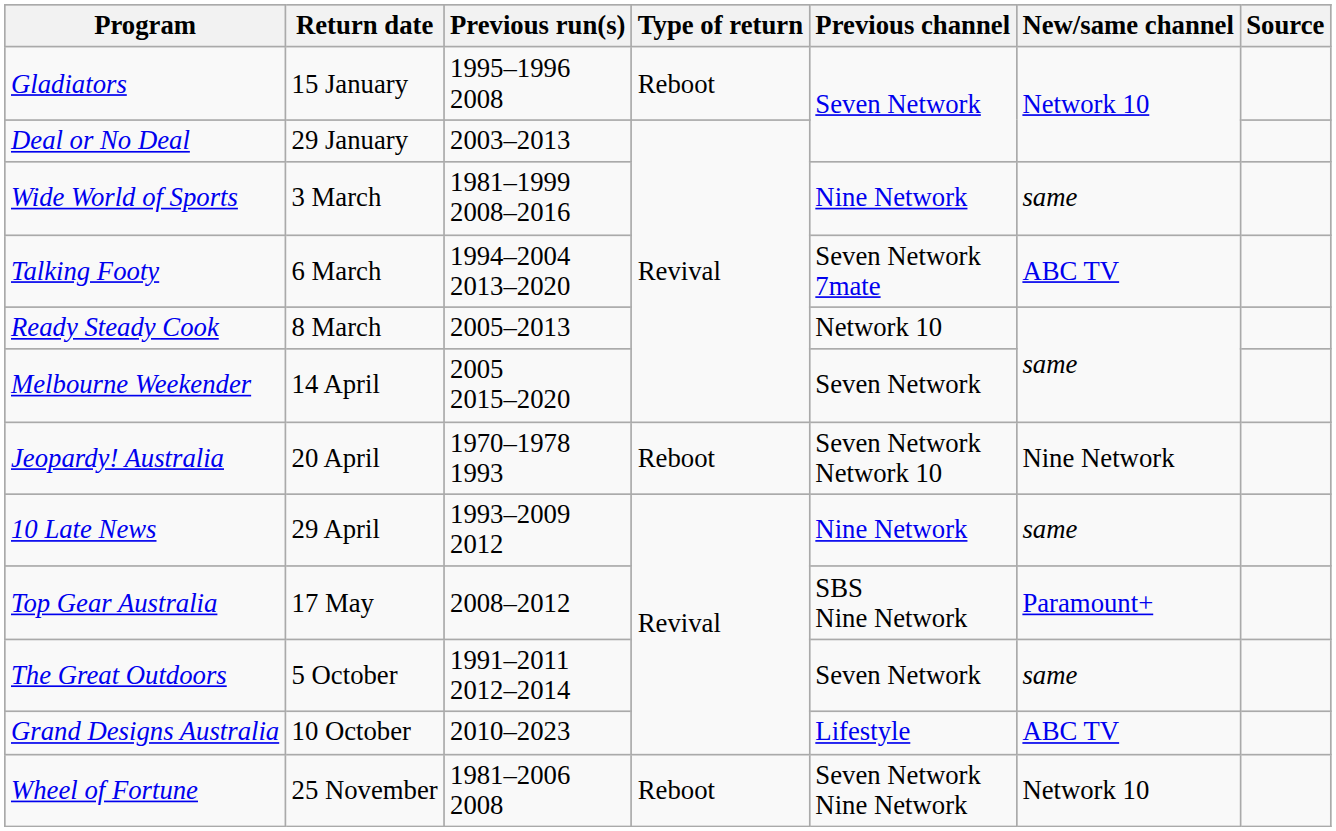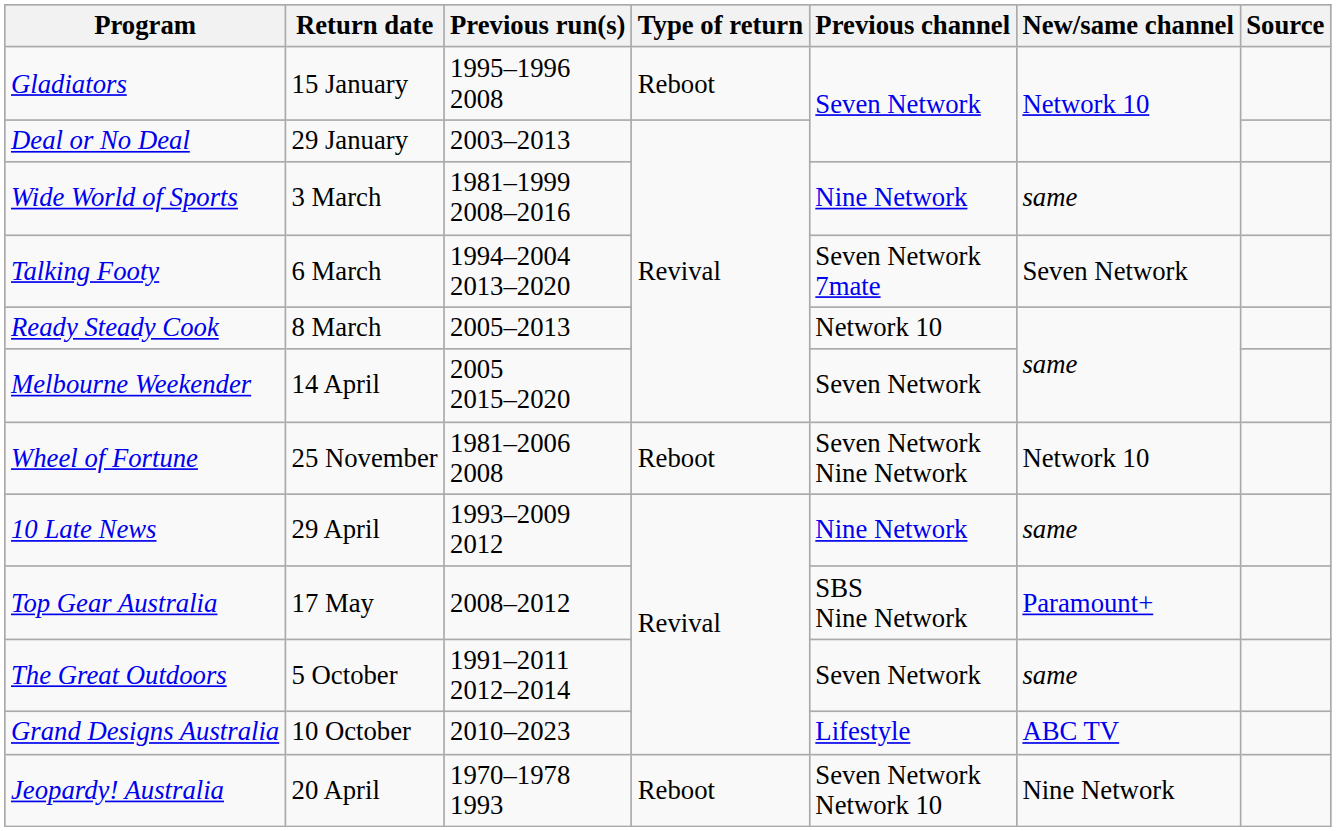 <table class="wikitable sortable">
 <tr>
 <th>Program</th>
 <th>Return date</th>
 <th>Previous run(s)</th>
 <th>Type of return</th>
 <th>Previous channel</th>
 <th>New/same channel</th>
 <th>Source</th>
 </tr>
 <tr>
 <td><em><a href='#'>Gladiators</a></em></td>
 <td>15 January</td>
 <td>1995–1996<br>2008</td>
 <td>Reboot</td>
 <td rowspan=2><a href='#'>Seven Network</a></td>
 <td rowspan=2><a href='#'>Network 10</a></td>
 <td></td>
 </tr>
 <tr>
 <td><em><a href='#'>Deal or No Deal</a></em></td>
 <td>29 January</td>
 <td>2003–2013</td>
 <td rowspan=5>Revival</td>
 <td></td>
 </tr>
 <tr>
 <td><em><a href='#'>Wide World of Sports</a></em></td>
 <td>3 March</td>
 <td>1981–1999<br>2008–2016</td>
 <td><a href='#'>Nine Network</a></td>
 <td><em>same</em></td>
 <td></td>
 </tr>
 <tr>
 <td><em><a href='#'>Talking Footy</a></em></td>
 <td>6 March</td>
 <td>1994–2004<br>2013–2020</td>
 <td>Seven Network<br><a href='#'>7mate</a></td>
-<td><a href='#'>ABC TV</a></td>
+<td>Seven Network</td>
 <td></td>
 </tr>
 <tr>
 <td><em><a href='#'>Ready Steady Cook</a></em></td>
 <td>8 March</td>
 <td>2005–2013</td>
 <td>Network 10</td>
 <td rowspan=2><em>same</em></td>
 <td></td>
 </tr>
 <tr>
 <td><em><a href='#'>Melbourne Weekender</a></em></td>
 <td>14 April</td>
 <td>2005<br>2015–2020</td>
 <td>Seven Network</td>
 <td></td>
 </tr>
 <tr>
-<td><em><a href='#'>Jeopardy! Australia</a></em></td>
-<td>20 April</td>
-<td>1970–1978<br>1993</td>
+<td><em><a href='#'>Wheel of Fortune</a></em></td>
+<td>25 November</td>
+<td>1981–2006<br>2008</td>
 <td>Reboot</td>
-<td>Seven Network<br>Network 10</td>
-<td>Nine Network</td>
+<td>Seven Network<br>Nine Network</td>
+<td>Network 10</td>
 <td></td>
 </tr>
 <tr>
 <td><em><a href='#'>10 Late News</a></em></td>
 <td>29 April</td>
 <td>1993–2009<br>2012</td>
 <td rowspan=4>Revival</td>
 <td><a href='#'>Nine Network</a></td>
 <td><em>same</em></td>
 <td></td>
 </tr>
 <tr>
 <td><em><a href='#'>Top Gear Australia</a></em></td>
 <td>17 May</td>
 <td>2008–2012</td>
 <td>SBS<br>Nine Network</td>
 <td><a href='#'>Paramount+</a></td>
 <td></td>
 </tr>
 <tr>
 <td><em><a href='#'>The Great Outdoors</a></em></td>
 <td>5 October</td>
 <td>1991–2011<br>2012–2014</td>
 <td>Seven Network</td>
 <td><em>same</em></td>
 <td></td>
 </tr>
 <tr>
 <td><em><a href='#'>Grand Designs Australia</a></em></td>
 <td>10 October</td>
 <td>2010–2023</td>
 <td><a href='#'>Lifestyle</a></td>
 <td><a href='#'>ABC TV</a></td>
 <td></td>
 </tr>
 <tr>
-<td><em><a href='#'>Wheel of Fortune</a></em></td>
-<td>25 November</td>
-<td>1981–2006<br>2008</td>
+<td><em><a href='#'>Jeopardy! Australia</a></em></td>
+<td>20 April</td>
+<td>1970–1978<br>1993</td>
 <td>Reboot</td>
-<td>Seven Network<br>Nine Network</td>
-<td>Network 10</td>
+<td>Seven Network<br>Network 10</td>
+<td>Nine Network</td>
 <td></td>
 </tr>
 </table>
